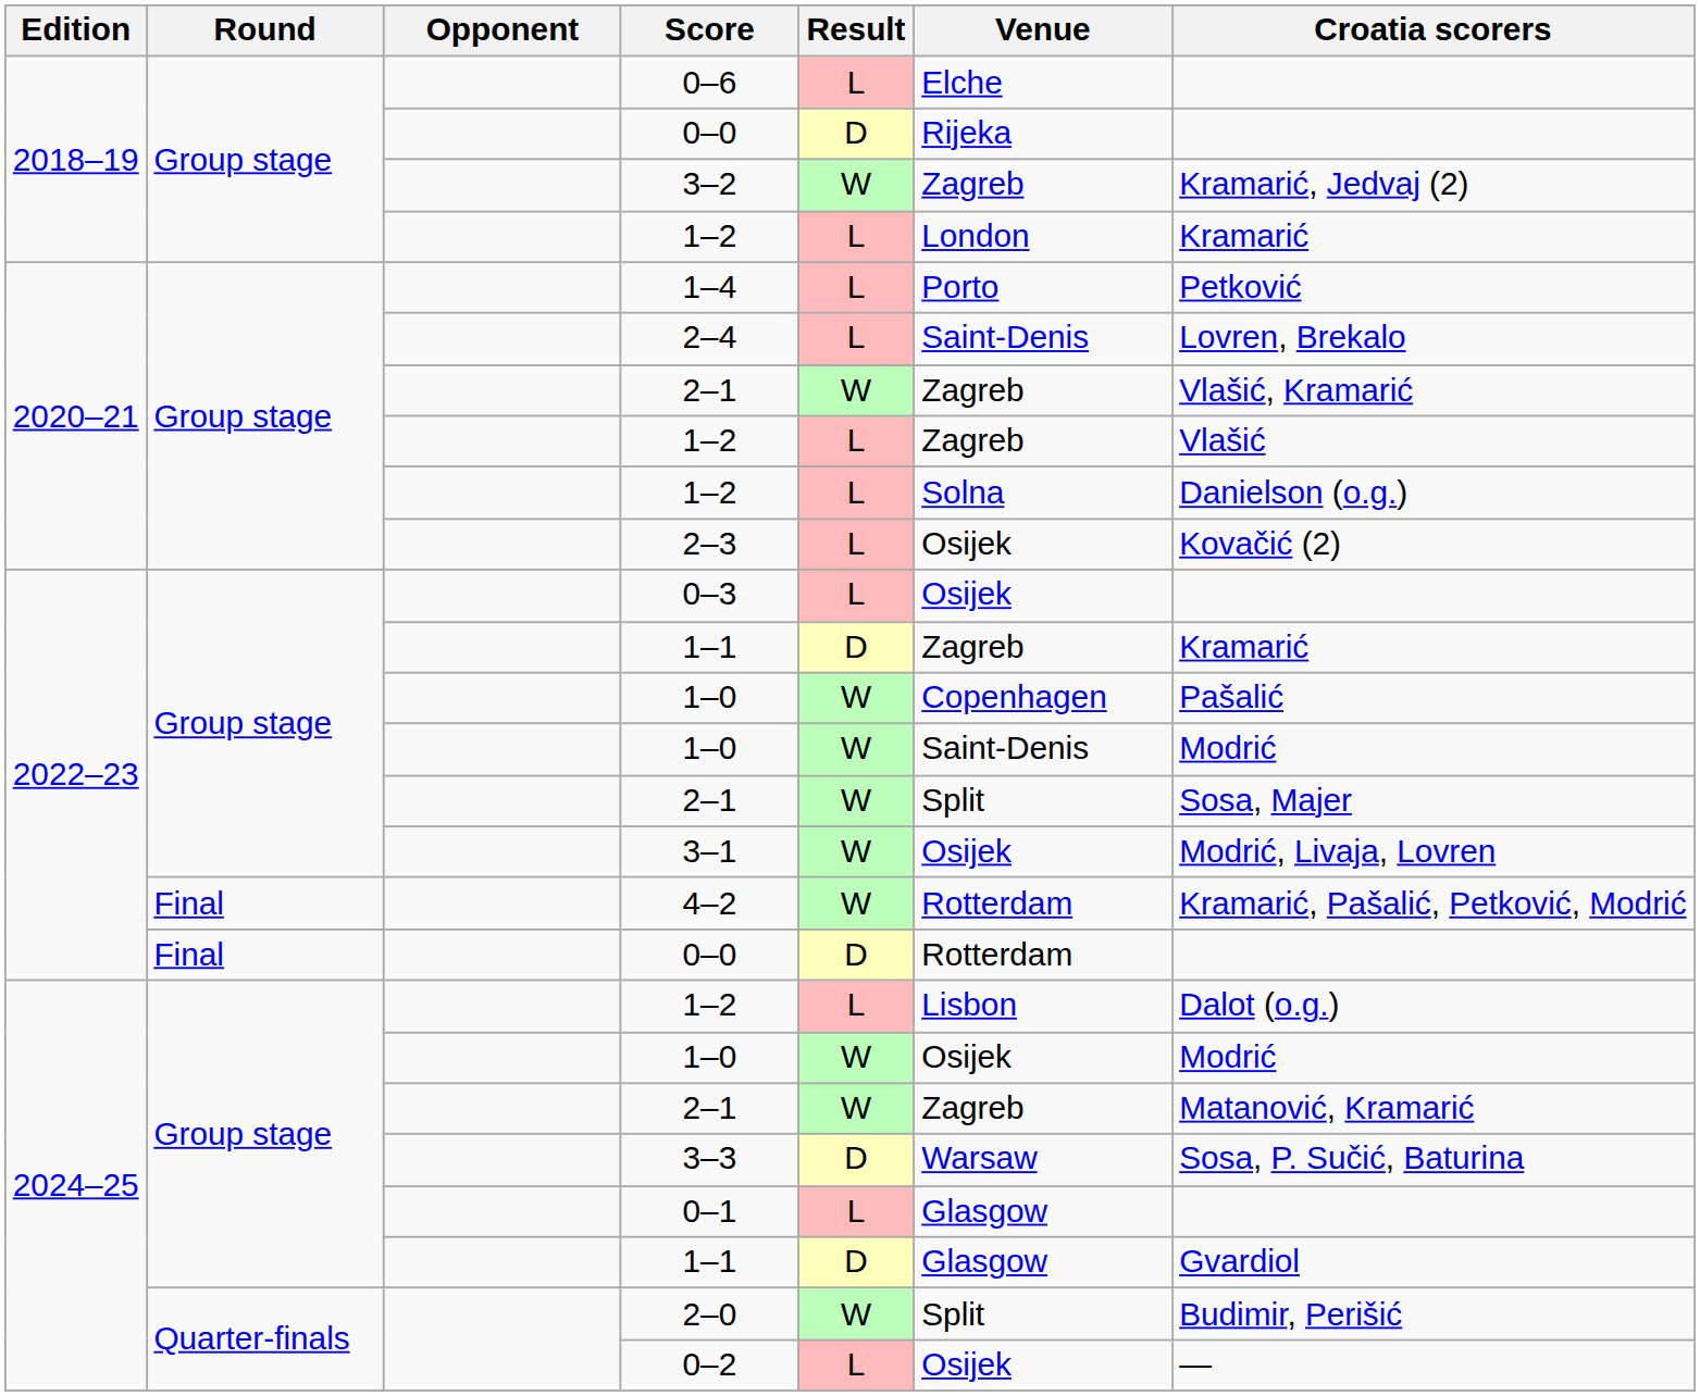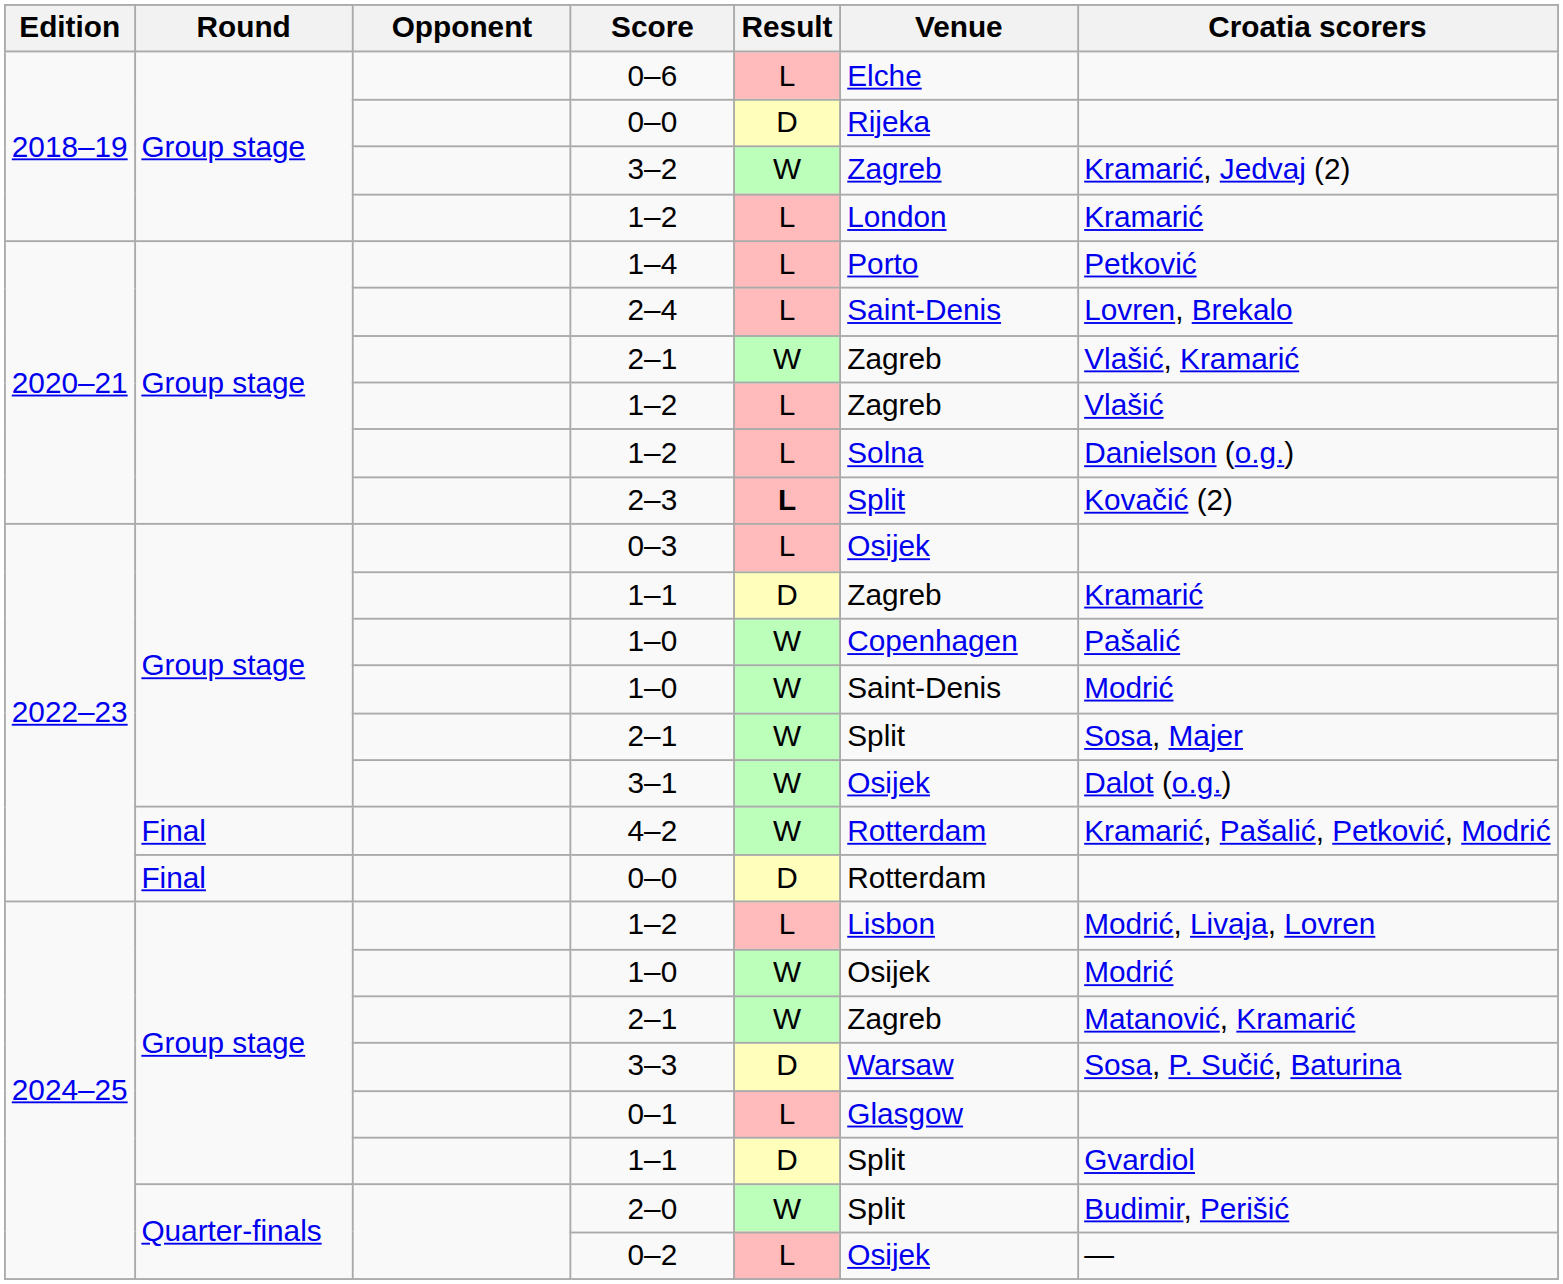 <table class="wikitable sortable" style="text-align:left;">
 <tr>
 <th>Edition</th>
 <th width=110>Round</th>
 <th width=110>Opponent</th>
 <th width=80>Score</th>
 <th width=50>Result</th>
 <th width=120>Venue</th>
 <th>Croatia scorers</th>
 </tr>
 <tr>
 <td rowspan="4" align=center><a href='#'>2018–19</a></td>
 <td rowspan="4"><a href='#'>Group stage</a></td>
 <td></td>
 <td align=center>0–6</td>
 <td align=center bgcolor="#ffbbbb">L</td>
 <td><a href='#'>Elche</a></td>
 <td></td>
 </tr>
 <tr>
 <td></td>
 <td align=center>0–0</td>
 <td align=center bgcolor="#ffffbb">D</td>
 <td><a href='#'>Rijeka</a></td>
 <td></td>
 </tr>
 <tr>
 <td></td>
 <td align=center>3–2</td>
 <td align=center bgcolor="#bbffbb">W</td>
 <td><a href='#'>Zagreb</a></td>
 <td><a href='#'>Kramarić</a>, <a href='#'>Jedvaj</a> (2)</td>
 </tr>
 <tr>
 <td></td>
 <td align=center>1–2</td>
 <td align=center bgcolor="#ffbbbb">L</td>
 <td><a href='#'>London</a></td>
 <td><a href='#'>Kramarić</a></td>
 </tr>
 <tr>
 <td rowspan="6" align=center><a href='#'>2020–21</a></td>
 <td rowspan="6"><a href='#'>Group stage</a></td>
 <td></td>
 <td align=center>1–4</td>
 <td align=center bgcolor="#ffbbbb">L</td>
 <td><a href='#'>Porto</a></td>
 <td><a href='#'>Petković</a></td>
 </tr>
 <tr>
 <td></td>
 <td align=center>2–4</td>
 <td align=center bgcolor="#ffbbbb">L</td>
 <td><a href='#'>Saint-Denis</a></td>
 <td><a href='#'>Lovren</a>, <a href='#'>Brekalo</a></td>
 </tr>
 <tr>
 <td></td>
 <td align=center>2–1</td>
 <td align=center bgcolor="#bbffbb">W</td>
 <td>Zagreb</td>
 <td><a href='#'>Vlašić</a>, <a href='#'>Kramarić</a></td>
 </tr>
 <tr>
 <td></td>
 <td align=center>1–2</td>
 <td align=center bgcolor="#ffbbbb">L</td>
 <td>Zagreb</td>
 <td><a href='#'>Vlašić</a></td>
 </tr>
 <tr>
 <td></td>
 <td align=center>1–2</td>
 <td align=center bgcolor="#ffbbbb">L</td>
 <td><a href='#'>Solna</a></td>
 <td><a href='#'>Danielson</a> (<a href='#'>o.g.</a>)</td>
 </tr>
 <tr>
 <td></td>
 <td align=center>2–3</td>
-<td align=center bgcolor="#ffbbbb">L</td>
-<td>Osijek</td>
+<td align=center bgcolor="#ffbbbb"><strong>L</strong></td>
+<td><a href='#'>Split</a></td>
 <td><a href='#'>Kovačić</a> (2)</td>
 </tr>
 <tr>
 <td rowspan="8" align=center><a href='#'>2022–23</a></td>
 <td rowspan="6"><a href='#'>Group stage</a></td>
 <td></td>
 <td align=center>0–3</td>
 <td align=center bgcolor="#ffbbbb">L</td>
 <td><a href='#'>Osijek</a></td>
 <td></td>
 </tr>
 <tr>
 <td></td>
 <td align=center>1–1</td>
 <td align=center bgcolor="#ffffbb">D</td>
 <td>Zagreb</td>
 <td><a href='#'>Kramarić</a></td>
 </tr>
 <tr>
 <td></td>
 <td align=center>1–0</td>
 <td align=center bgcolor="#bbffbb">W</td>
 <td><a href='#'>Copenhagen</a></td>
 <td><a href='#'>Pašalić</a></td>
 </tr>
 <tr>
 <td></td>
 <td align=center>1–0</td>
 <td align=center bgcolor="#bbffbb">W</td>
 <td>Saint-Denis</td>
 <td><a href='#'>Modrić</a></td>
 </tr>
 <tr>
 <td></td>
 <td align=center>2–1</td>
 <td align=center bgcolor="#bbffbb">W</td>
 <td>Split</td>
 <td><a href='#'>Sosa</a>, <a href='#'>Majer</a></td>
 </tr>
 <tr>
 <td></td>
 <td align=center>3–1</td>
 <td align=center bgcolor="#bbffbb">W</td>
 <td><a href='#'>Osijek</a></td>
-<td><a href='#'>Modrić</a>, <a href='#'>Livaja</a>, <a href='#'>Lovren</a></td>
+<td><a href='#'>Dalot</a> (<a href='#'>o.g.</a>)</td>
 </tr>
 <tr>
 <td><a href='#'>Final</a></td>
 <td></td>
 <td align=center>4–2 </td>
 <td align=center bgcolor="#bbffbb">W</td>
 <td><a href='#'>Rotterdam</a></td>
 <td><a href='#'>Kramarić</a>, <a href='#'>Pašalić</a>, <a href='#'>Petković</a>, <a href='#'>Modrić</a></td>
 </tr>
 <tr>
 <td><a href='#'>Final</a></td>
 <td></td>
 <td align=center>0–0 <br></td>
 <td align=center bgcolor="#ffffbb">D</td>
 <td>Rotterdam</td>
 <td></td>
 </tr>
 <tr>
 <td rowspan="8" align=center><a href='#'>2024–25</a></td>
 <td rowspan="6"><a href='#'>Group stage</a></td>
 <td></td>
 <td align=center>1–2</td>
 <td align=center bgcolor="#ffbbbb">L</td>
 <td><a href='#'>Lisbon</a></td>
-<td><a href='#'>Dalot</a> (<a href='#'>o.g.</a>)</td>
+<td><a href='#'>Modrić</a>, <a href='#'>Livaja</a>, <a href='#'>Lovren</a></td>
 </tr>
 <tr>
 <td></td>
 <td align=center>1–0</td>
 <td align=center bgcolor="#bbffbb">W</td>
 <td>Osijek</td>
 <td><a href='#'>Modrić</a></td>
 </tr>
 <tr>
 <td></td>
 <td align=center>2–1</td>
 <td align=center bgcolor="#bbffbb">W</td>
 <td>Zagreb</td>
 <td><a href='#'>Matanović</a>, <a href='#'>Kramarić</a></td>
 </tr>
 <tr>
 <td></td>
 <td align=center>3–3</td>
 <td align=center bgcolor="#ffffbb">D</td>
 <td><a href='#'>Warsaw</a></td>
 <td><a href='#'>Sosa</a>, <a href='#'>P. Sučić</a>, <a href='#'>Baturina</a></td>
 </tr>
 <tr>
 <td></td>
 <td align=center>0–1</td>
 <td align=center bgcolor="#ffbbbb">L</td>
 <td><a href='#'>Glasgow</a></td>
 <td></td>
 </tr>
 <tr>
 <td></td>
 <td align=center>1–1</td>
 <td align=center bgcolor="#ffffbb">D</td>
-<td><a href='#'>Glasgow</a></td>
+<td>Split</td>
 <td><a href='#'>Gvardiol</a></td>
 </tr>
 <tr>
 <td rowspan="2"><a href='#'>Quarter-finals</a></td>
 <td rowspan="2"></td>
 <td align=center>2–0</td>
 <td align=center bgcolor="#bbffbb">W</td>
 <td>Split</td>
 <td><a href='#'>Budimir</a>, <a href='#'>Perišić</a></td>
 </tr>
 <tr>
 <td align=center>0–2 <br></td>
 <td align=center bgcolor="#ffbbbb">L</td>
 <td><a href='#'>Osijek</a></td>
 <td>—</td>
 </tr>
 </table>
